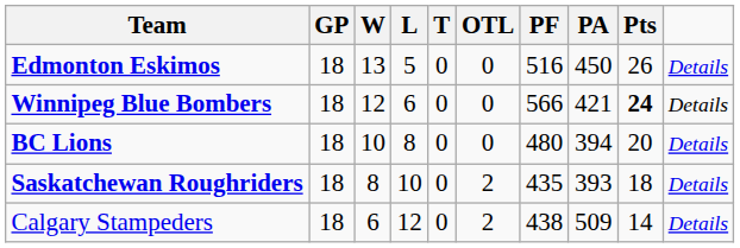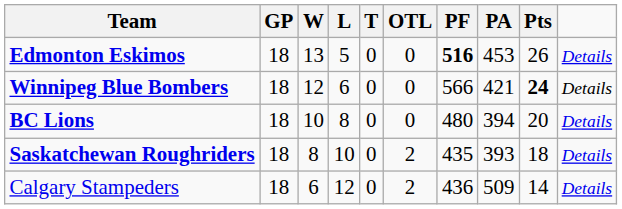 <table class="wikitable">
 <tr>
 <th>Team</th>
 <th>GP</th>
 <th>W</th>
 <th>L</th>
 <th>T</th>
 <th>OTL</th>
 <th>PF</th>
 <th>PA</th>
 <th>Pts</th>
 </tr>
 <tr align="center">
 <td align="left"><strong><a href='#'>Edmonton Eskimos</a></strong></td>
 <td>18</td>
 <td>13</td>
 <td>5</td>
 <td>0</td>
 <td>0</td>
-<td>516</td>
-<td>450</td>
+<td><strong>516</strong></td>
+<td>453</td>
 <td>26</td>
 <td><small><em><a href='#'>Details</a></em></small></td>
 </tr>
 <tr align="center">
 <td align="left"><strong><a href='#'>Winnipeg Blue Bombers</a></strong></td>
 <td>18</td>
 <td>12</td>
 <td>6</td>
 <td>0</td>
 <td>0</td>
 <td>566</td>
 <td>421</td>
 <td><strong>24</strong></td>
 <td><small><em>Details</em></small></td>
 </tr>
 <tr align="center">
 <td align="left"><strong><a href='#'>BC Lions</a></strong></td>
 <td>18</td>
 <td>10</td>
 <td>8</td>
 <td>0</td>
 <td>0</td>
 <td>480</td>
 <td>394</td>
 <td>20</td>
 <td><small><em><a href='#'>Details</a></em></small></td>
 </tr>
 <tr align="center">
 <td align="left"><strong><a href='#'>Saskatchewan Roughriders</a></strong></td>
 <td>18</td>
 <td>8</td>
 <td>10</td>
 <td>0</td>
 <td>2</td>
 <td>435</td>
 <td>393</td>
 <td>18</td>
 <td><small><em><a href='#'>Details</a></em></small></td>
 </tr>
 <tr align="center">
 <td align="left"><a href='#'>Calgary Stampeders</a></td>
 <td>18</td>
 <td>6</td>
 <td>12</td>
 <td>0</td>
 <td>2</td>
-<td>438</td>
+<td>436</td>
 <td>509</td>
 <td>14</td>
 <td><small><em><a href='#'>Details</a></em></small></td>
 </tr>
 </table>
